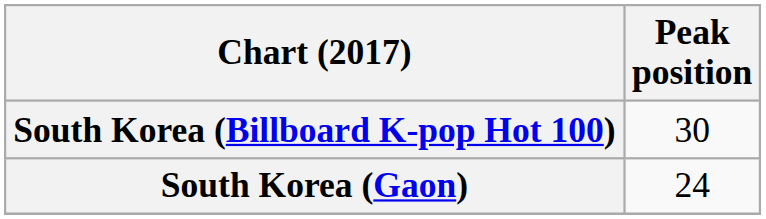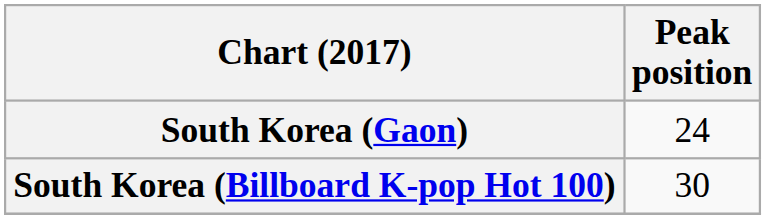 <table class="wikitable plainrowheaders sortable" style="text-align:center">
 <tr>
 <th scope="col">Chart (2017)</th>
 <th scope="col">Peak<br>position</th>
 </tr>
 <tr>
+<th scope="row">South Korea (<a href='#'>Gaon</a>)</th>
+<td>24</td>
+</tr>
+<tr>
 <th scope="row">South Korea (<a href='#'>Billboard K-pop Hot 100</a>)</th>
 <td>30</td>
 </tr>
 <tr>
-<th scope="row">South Korea (<a href='#'>Gaon</a>)</th>
-<td>24</td>
-</tr>
-<tr>
 </tr>
 </table>
